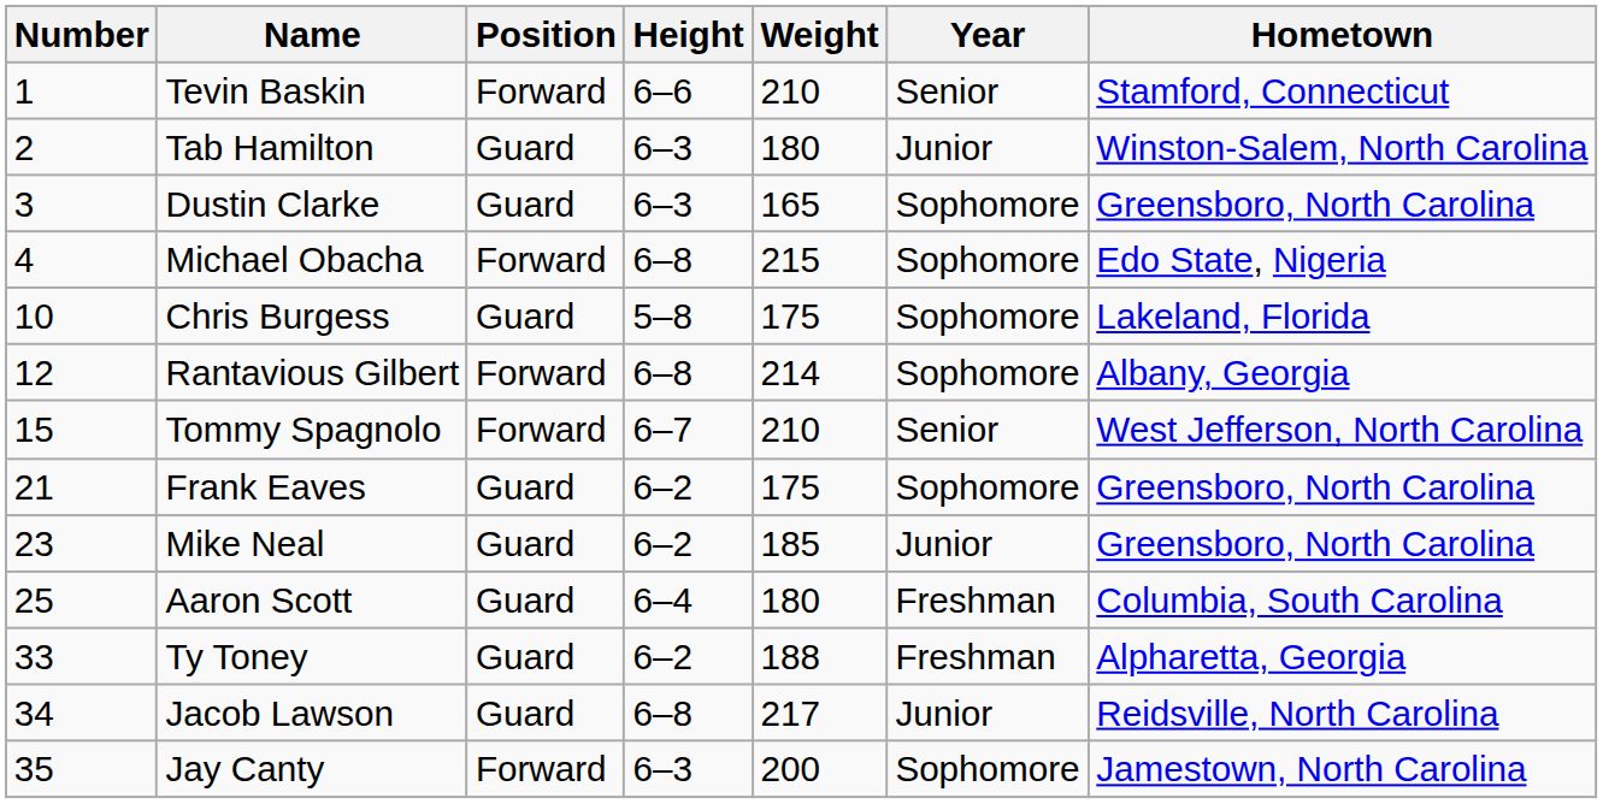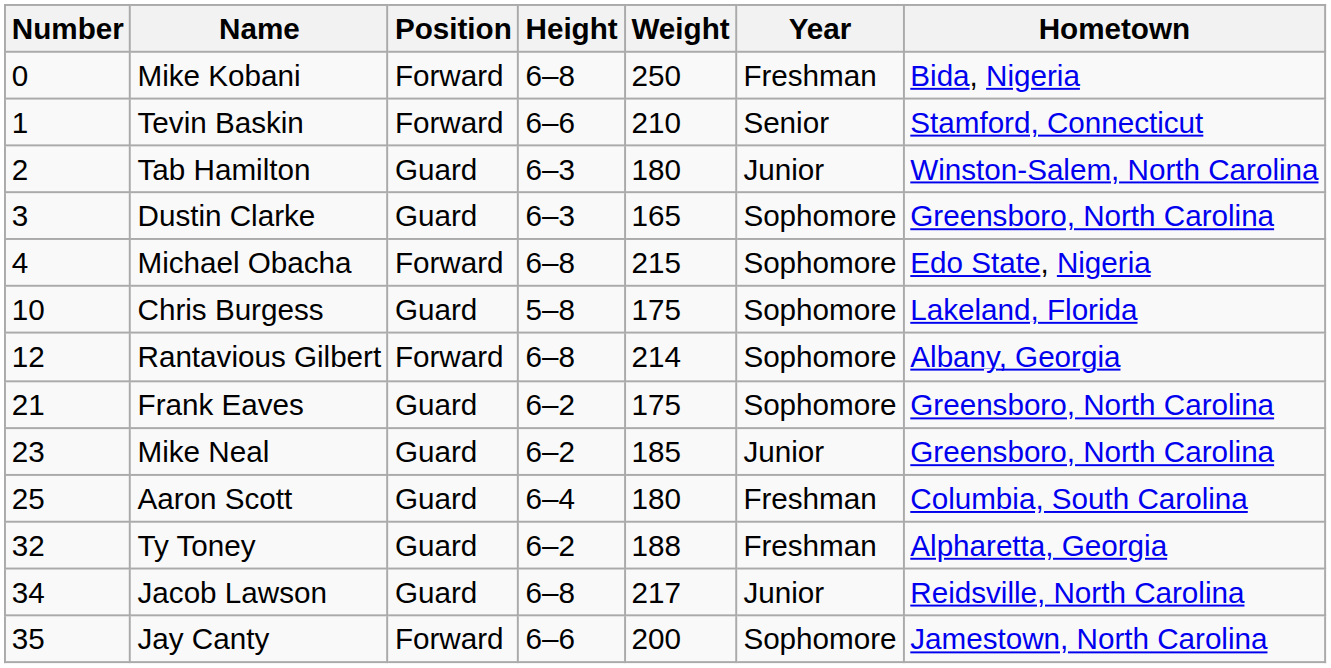 <table class="wikitable sortable" style="font-size: 95%;">
 <tr>
 <th>Number</th>
 <th>Name</th>
 <th>Position</th>
 <th>Height</th>
 <th>Weight</th>
 <th>Year</th>
 <th>Hometown</th>
+</tr>
+<tr>
+<td>0</td>
+<td>Mike Kobani</td>
+<td>Forward</td>
+<td>6–8</td>
+<td>250</td>
+<td>Freshman</td>
+<td><a href='#'>Bida</a>, <a href='#'>Nigeria</a></td>
 </tr>
 <tr>
 <td>1</td>
 <td>Tevin Baskin</td>
 <td>Forward</td>
 <td>6–6</td>
 <td>210</td>
 <td>Senior</td>
 <td><a href='#'>Stamford, Connecticut</a></td>
 </tr>
 <tr>
 <td>2</td>
 <td>Tab Hamilton</td>
 <td>Guard</td>
 <td>6–3</td>
 <td>180</td>
 <td>Junior</td>
 <td><a href='#'>Winston-Salem, North Carolina</a></td>
 </tr>
 <tr>
 <td>3</td>
 <td>Dustin Clarke</td>
 <td>Guard</td>
 <td>6–3</td>
 <td>165</td>
 <td>Sophomore</td>
 <td><a href='#'>Greensboro, North Carolina</a></td>
 </tr>
 <tr>
 <td>4</td>
 <td>Michael Obacha</td>
 <td>Forward</td>
 <td>6–8</td>
 <td>215</td>
 <td>Sophomore</td>
 <td><a href='#'>Edo State</a>, <a href='#'>Nigeria</a></td>
 </tr>
 <tr>
 <td>10</td>
 <td>Chris Burgess</td>
 <td>Guard</td>
 <td>5–8</td>
 <td>175</td>
 <td>Sophomore</td>
 <td><a href='#'>Lakeland, Florida</a></td>
 </tr>
 <tr>
 <td>12</td>
 <td>Rantavious Gilbert</td>
 <td>Forward</td>
 <td>6–8</td>
 <td>214</td>
 <td>Sophomore</td>
 <td><a href='#'>Albany, Georgia</a></td>
 </tr>
 <tr>
-<td>15</td>
-<td>Tommy Spagnolo</td>
-<td>Forward</td>
-<td>6–7</td>
-<td>210</td>
-<td>Senior</td>
-<td><a href='#'>West Jefferson, North Carolina</a></td>
-</tr>
-<tr>
 <td>21</td>
 <td>Frank Eaves</td>
 <td>Guard</td>
 <td>6–2</td>
 <td>175</td>
 <td>Sophomore</td>
 <td><a href='#'>Greensboro, North Carolina</a></td>
 </tr>
 <tr>
 <td>23</td>
 <td>Mike Neal</td>
 <td>Guard</td>
 <td>6–2</td>
 <td>185</td>
 <td>Junior</td>
 <td><a href='#'>Greensboro, North Carolina</a></td>
 </tr>
 <tr>
 <td>25</td>
 <td>Aaron Scott</td>
 <td>Guard</td>
 <td>6–4</td>
 <td>180</td>
 <td>Freshman</td>
 <td><a href='#'>Columbia, South Carolina</a></td>
 </tr>
 <tr>
-<td>33</td>
+<td>32</td>
 <td>Ty Toney</td>
 <td>Guard</td>
 <td>6–2</td>
 <td>188</td>
 <td>Freshman</td>
 <td><a href='#'>Alpharetta, Georgia</a></td>
 </tr>
 <tr>
 <td>34</td>
 <td>Jacob Lawson</td>
 <td>Guard</td>
 <td>6–8</td>
 <td>217</td>
 <td>Junior</td>
 <td><a href='#'>Reidsville, North Carolina</a></td>
 </tr>
 <tr>
 <td>35</td>
 <td>Jay Canty</td>
 <td>Forward</td>
-<td>6–3</td>
+<td>6–6</td>
 <td>200</td>
 <td>Sophomore</td>
 <td><a href='#'>Jamestown, North Carolina</a></td>
 </tr>
 </table>
